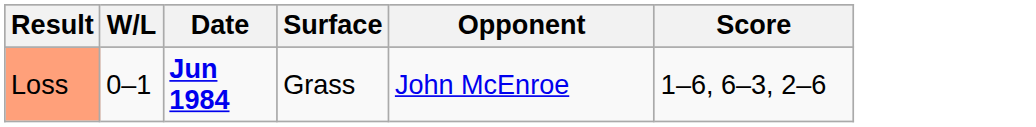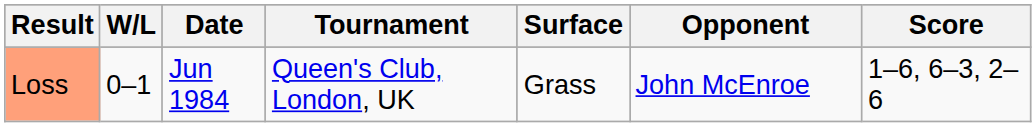 <table class="sortable wikitable">
 <tr style="background:#eeeeee;">
 <th style="width:45px">Result</th>
 <th style="width:30px" class="unsortable">W/L</th>
 <th style="width:60px">Date</th>
+<th style="width:160px">Tournament</th>
 <th style="width:50px">Surface</th>
 <th style="width:150px">Opponent</th>
 <th style="width:110px" class="unsortable">Score</th>
 </tr>
 <tr>
 <td style="background:#ffa07a;">Loss</td>
 <td>0–1</td>
-<td><strong><a href='#'>Jun 1984</a></strong></td>
+<td><a href='#'>Jun 1984</a></td>
+<td><a href='#'>Queen's Club, London</a>, UK</td>
 <td>Grass</td>
 <td> <a href='#'>John McEnroe</a></td>
 <td>1–6, 6–3, 2–6</td>
 </tr>
 </table>
